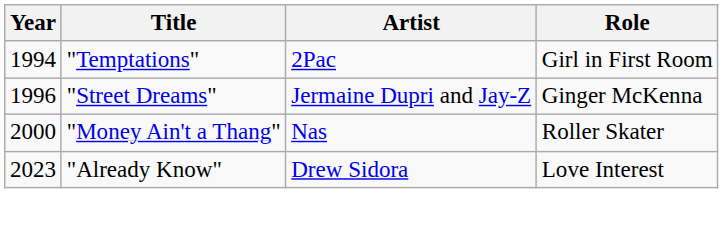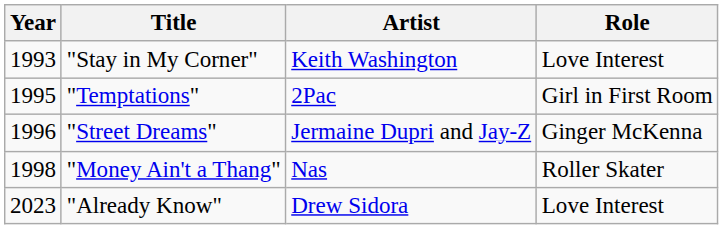 <table class="wikitable">
 <tr>
 <th>Year</th>
 <th>Title</th>
 <th>Artist</th>
 <th>Role</th>
 </tr>
 <tr>
-<td>1994</td>
+<td>1993</td>
+<td>"Stay in My Corner"</td>
+<td><a href='#'>Keith Washington</a></td>
+<td>Love Interest</td>
+</tr>
+<tr>
+<td>1995</td>
 <td>"<a href='#'>Temptations</a>"</td>
 <td><a href='#'>2Pac</a></td>
 <td>Girl in First Room</td>
 </tr>
 <tr>
 <td>1996</td>
 <td>"<a href='#'>Street Dreams</a>"</td>
 <td><a href='#'>Jermaine Dupri</a> and <a href='#'>Jay-Z</a></td>
 <td>Ginger McKenna</td>
 </tr>
 <tr>
-<td>2000</td>
+<td>1998</td>
 <td>"<a href='#'>Money Ain't a Thang</a>"</td>
 <td><a href='#'>Nas</a></td>
 <td>Roller Skater</td>
 </tr>
 <tr>
 <td>2023</td>
 <td>"Already Know"</td>
 <td><a href='#'>Drew Sidora</a></td>
 <td>Love Interest</td>
 </tr>
 </table>
